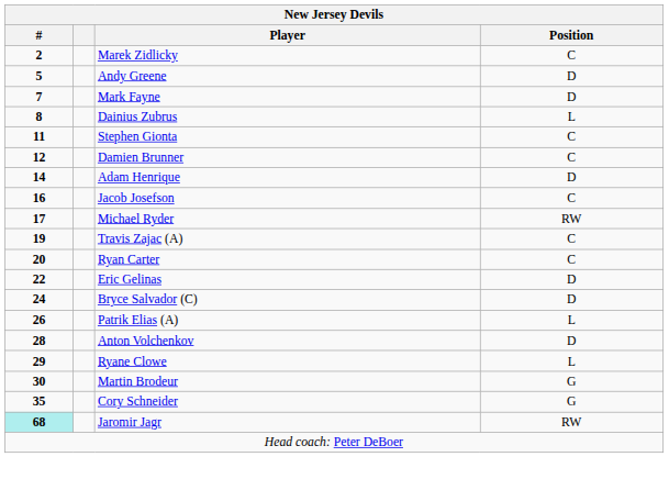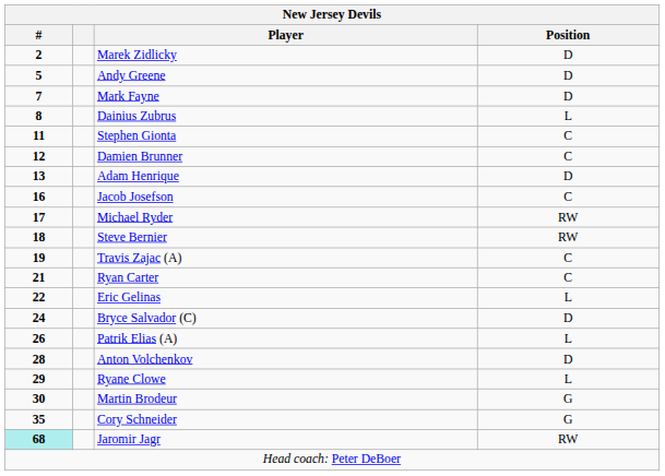 <table class="wikitable" style="width:65%; text-align:center;">
 <tr>
 <th colspan=4>New Jersey Devils</th>
 </tr>
 <tr>
 <th>#</th>
 <th></th>
 <th>Player</th>
 <th>Position</th>
 </tr>
 <tr>
 <td><strong>2</strong></td>
 <td align=center></td>
 <td align=left><a href='#'>Marek Zidlicky</a></td>
-<td>C</td>
+<td>D</td>
 </tr>
 <tr>
 <td><strong>5</strong></td>
 <td align=center></td>
 <td align=left><a href='#'>Andy Greene</a></td>
 <td>D</td>
 </tr>
 <tr>
 <td><strong>7</strong></td>
 <td align=center></td>
 <td align=left><a href='#'>Mark Fayne</a></td>
 <td>D</td>
 </tr>
 <tr>
 <td><strong>8</strong></td>
 <td align=center></td>
 <td align=left><a href='#'>Dainius Zubrus</a></td>
 <td>L</td>
 </tr>
 <tr>
 <td><strong>11</strong></td>
 <td align=center></td>
 <td align=left><a href='#'>Stephen Gionta</a></td>
 <td>C</td>
 </tr>
 <tr>
 <td><strong>12</strong></td>
 <td align=center></td>
 <td align=left><a href='#'>Damien Brunner</a></td>
 <td>C</td>
 </tr>
 <tr>
-<td><strong>14</strong></td>
+<td><strong>13</strong></td>
 <td align=center></td>
 <td align=left><a href='#'>Adam Henrique</a></td>
 <td>D</td>
 </tr>
 <tr>
 <td><strong>16</strong></td>
 <td align=center></td>
 <td align=left><a href='#'>Jacob Josefson</a></td>
 <td>C</td>
 </tr>
 <tr>
 <td><strong>17</strong></td>
 <td align=center></td>
 <td align=left><a href='#'>Michael Ryder</a></td>
 <td>RW</td>
 </tr>
 <tr>
+<td><strong>18</strong></td>
+<td align=center></td>
+<td align=left><a href='#'>Steve Bernier</a></td>
+<td>RW</td>
+</tr>
+<tr>
 <td><strong>19</strong></td>
 <td align=center></td>
 <td align=left><a href='#'>Travis Zajac</a> (A)</td>
 <td>C</td>
 </tr>
 <tr>
-<td><strong>20</strong></td>
+<td><strong>21</strong></td>
 <td align=center></td>
 <td align=left><a href='#'>Ryan Carter</a></td>
 <td>C</td>
 </tr>
 <tr>
 <td><strong>22</strong></td>
 <td align=center></td>
 <td align=left><a href='#'>Eric Gelinas</a></td>
-<td>D</td>
+<td>L</td>
 </tr>
 <tr>
 <td><strong>24</strong></td>
 <td align=center></td>
 <td align=left><a href='#'>Bryce Salvador</a> (C)</td>
 <td>D</td>
 </tr>
 <tr>
 <td><strong>26</strong></td>
 <td align=center></td>
 <td align=left><a href='#'>Patrik Elias</a> (A)</td>
 <td>L</td>
 </tr>
 <tr>
 <td><strong>28</strong></td>
 <td align=center></td>
 <td align=left><a href='#'>Anton Volchenkov</a></td>
 <td>D</td>
 </tr>
 <tr>
 <td><strong>29</strong></td>
 <td align=center></td>
 <td align=left><a href='#'>Ryane Clowe</a></td>
 <td>L</td>
 </tr>
 <tr>
 <td><strong>30</strong></td>
 <td align=center></td>
 <td align=left><a href='#'>Martin Brodeur</a></td>
 <td>G</td>
 </tr>
 <tr>
 <td><strong>35</strong></td>
 <td align=center></td>
 <td align=left><a href='#'>Cory Schneider</a></td>
 <td>G</td>
 </tr>
 <tr>
 <td style="background: paleturquoise;"><strong>68</strong></td>
 <td align=center></td>
 <td align=left><a href='#'>Jaromir Jagr</a></td>
 <td>RW</td>
 </tr>
 <tr>
 <td colspan=4><em>Head coach:</em>  <a href='#'>Peter DeBoer</a></td>
 </tr>
 </table>
